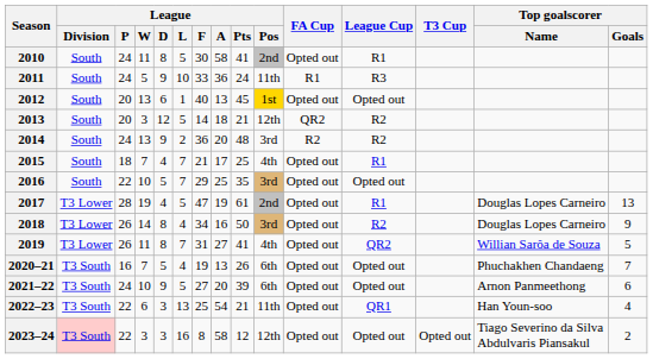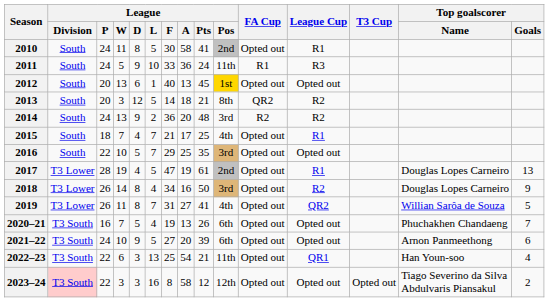 <table class="wikitable" style="text-align: center">
 <tr>
 <th rowspan=2>Season</th>
 <th colspan=9>League</th>
 <th rowspan=2><a href='#'>FA Cup</a></th>
 <th rowspan=2><a href='#'>League Cup</a></th>
 <th rowspan=2><a href='#'>T3 Cup</a></th>
 <th colspan=2>Top goalscorer</th>
 </tr>
 <tr>
 <th>Division</th>
 <th>P</th>
 <th>W</th>
 <th>D</th>
 <th>L</th>
 <th>F</th>
 <th>A</th>
 <th>Pts</th>
 <th>Pos</th>
 <th>Name</th>
 <th>Goals</th>
 </tr>
 <tr>
 <th>2010</th>
 <td><a href='#'>South</a></td>
 <td>24</td>
 <td>11</td>
 <td>8</td>
 <td>5</td>
 <td>30</td>
 <td>58</td>
 <td>41</td>
 <td bgcolor=silver>2nd</td>
 <td>Opted out</td>
 <td>R1</td>
 <td></td>
 <td></td>
 <td></td>
 </tr>
 <tr>
 <th>2011</th>
 <td><a href='#'>South</a></td>
 <td>24</td>
 <td>5</td>
 <td>9</td>
 <td>10</td>
 <td>33</td>
 <td>36</td>
 <td>24</td>
 <td>11th</td>
 <td>R1</td>
 <td>R3</td>
 <td></td>
 <td></td>
 <td></td>
 </tr>
 <tr>
 <th>2012</th>
 <td><a href='#'>South</a></td>
 <td>20</td>
 <td>13</td>
 <td>6</td>
 <td>1</td>
 <td>40</td>
 <td>13</td>
 <td>45</td>
 <td bgcolor=gold>1st</td>
 <td>Opted out</td>
 <td>Opted out</td>
 <td></td>
 <td></td>
 <td></td>
 </tr>
 <tr>
 <th>2013</th>
 <td><a href='#'>South</a></td>
 <td>20</td>
 <td>3</td>
 <td>12</td>
 <td>5</td>
 <td>14</td>
 <td>18</td>
 <td>21</td>
-<td>12th</td>
+<td>8th</td>
 <td>QR2</td>
 <td>R2</td>
 <td></td>
 <td></td>
 <td></td>
 </tr>
 <tr>
 <th>2014</th>
 <td><a href='#'>South</a></td>
 <td>24</td>
 <td>13</td>
 <td>9</td>
 <td>2</td>
 <td>36</td>
 <td>20</td>
 <td>48</td>
 <td>3rd</td>
 <td>R2</td>
 <td>R2</td>
 <td></td>
 <td></td>
 <td></td>
 </tr>
 <tr>
 <th>2015</th>
 <td><a href='#'>South</a></td>
 <td>18</td>
 <td>7</td>
 <td>4</td>
 <td>7</td>
 <td>21</td>
 <td>17</td>
 <td>25</td>
 <td>4th</td>
 <td>Opted out</td>
 <td><a href='#'>R1</a></td>
 <td></td>
 <td></td>
 <td></td>
 </tr>
 <tr>
 <th>2016</th>
 <td><a href='#'>South</a></td>
 <td>22</td>
 <td>10</td>
 <td>5</td>
 <td>7</td>
 <td>29</td>
 <td>25</td>
 <td>35</td>
 <td bgcolor=#deb678>3rd</td>
 <td>Opted out</td>
 <td>Opted out</td>
 <td></td>
 <td></td>
 <td></td>
 </tr>
 <tr>
 <th>2017</th>
 <td><a href='#'>T3 Lower</a></td>
 <td>28</td>
 <td>19</td>
 <td>4</td>
 <td>5</td>
 <td>47</td>
 <td>19</td>
 <td>61</td>
 <td bgcolor=silver>2nd</td>
 <td>Opted out</td>
 <td><a href='#'>R1</a></td>
 <td></td>
 <td align=left> Douglas Lopes Carneiro</td>
 <td>13</td>
 </tr>
 <tr>
 <th>2018</th>
 <td><a href='#'>T3 Lower</a></td>
 <td>26</td>
 <td>14</td>
 <td>8</td>
 <td>4</td>
 <td>34</td>
 <td>16</td>
 <td>50</td>
 <td bgcolor=#deb678>3rd</td>
 <td>Opted out</td>
 <td><a href='#'>R2</a></td>
 <td></td>
 <td align=left> Douglas Lopes Carneiro</td>
 <td>9</td>
 </tr>
 <tr>
 <th>2019</th>
 <td><a href='#'>T3 Lower</a></td>
 <td>26</td>
 <td>11</td>
 <td>8</td>
 <td>7</td>
 <td>31</td>
 <td>27</td>
 <td>41</td>
 <td>4th</td>
 <td>Opted out</td>
 <td><a href='#'>QR2</a></td>
 <td></td>
 <td align="left"> <a href='#'>Willian Sarôa de Souza</a></td>
 <td>5</td>
 </tr>
 <tr>
 <th>2020–21</th>
 <td><a href='#'>T3 South</a></td>
 <td>16</td>
 <td>7</td>
 <td>5</td>
 <td>4</td>
 <td>19</td>
 <td>13</td>
 <td>26</td>
 <td>6th</td>
 <td>Opted out</td>
 <td>Opted out</td>
 <td></td>
 <td align=left> Phuchakhen Chandaeng</td>
 <td>7</td>
 </tr>
 <tr>
 <th>2021–22</th>
 <td><a href='#'>T3 South</a></td>
 <td>24</td>
 <td>10</td>
 <td>9</td>
 <td>5</td>
 <td>27</td>
 <td>20</td>
 <td>39</td>
 <td>6th</td>
 <td>Opted out</td>
 <td>Opted out</td>
 <td></td>
 <td align="left"> Arnon Panmeethong</td>
 <td>6</td>
 </tr>
 <tr>
 <th>2022–23</th>
 <td><a href='#'>T3 South</a></td>
 <td>22</td>
 <td>6</td>
 <td>3</td>
 <td>13</td>
 <td>25</td>
 <td>54</td>
 <td>21</td>
 <td>11th</td>
 <td>Opted out</td>
 <td><a href='#'>QR1</a></td>
 <td></td>
 <td align="left"> Han Youn-soo</td>
 <td>4</td>
 </tr>
 <tr>
 <th>2023–24</th>
 <td bgcolor="#FFCCCC"><a href='#'>T3 South</a></td>
 <td>22</td>
 <td>3</td>
 <td>3</td>
 <td>16</td>
 <td>8</td>
 <td>58</td>
 <td>12</td>
 <td>12th</td>
 <td>Opted out</td>
 <td>Opted out</td>
 <td>Opted out</td>
 <td align="left"> Tiago Severino da Silva<br> Abdulvaris Piansakul</td>
 <td>2</td>
 </tr>
 </table>
